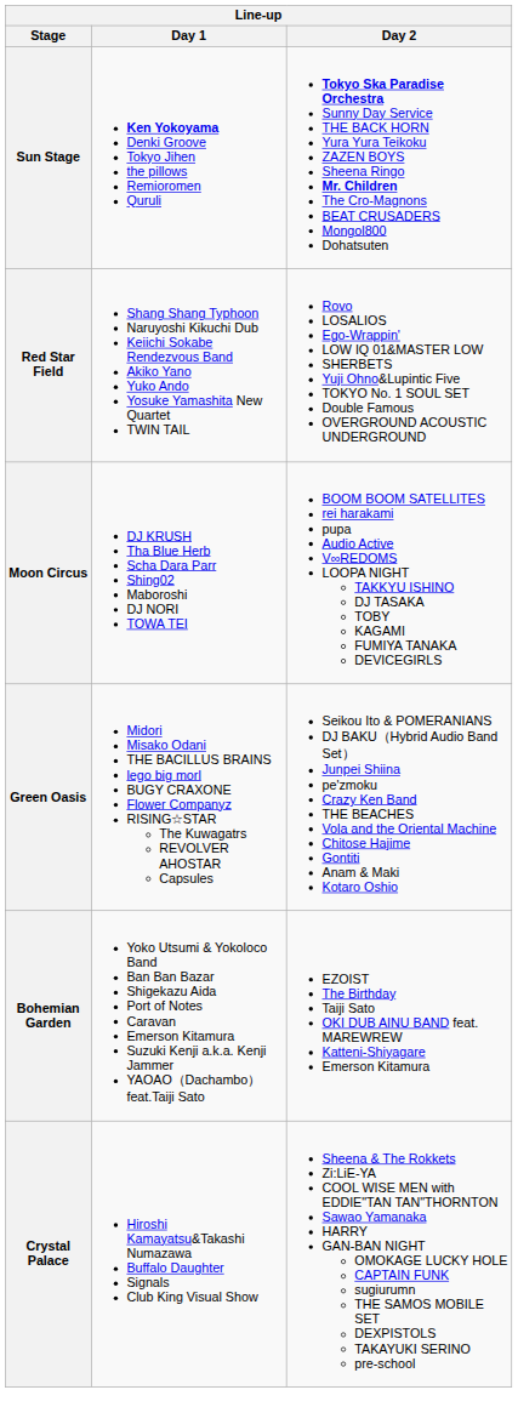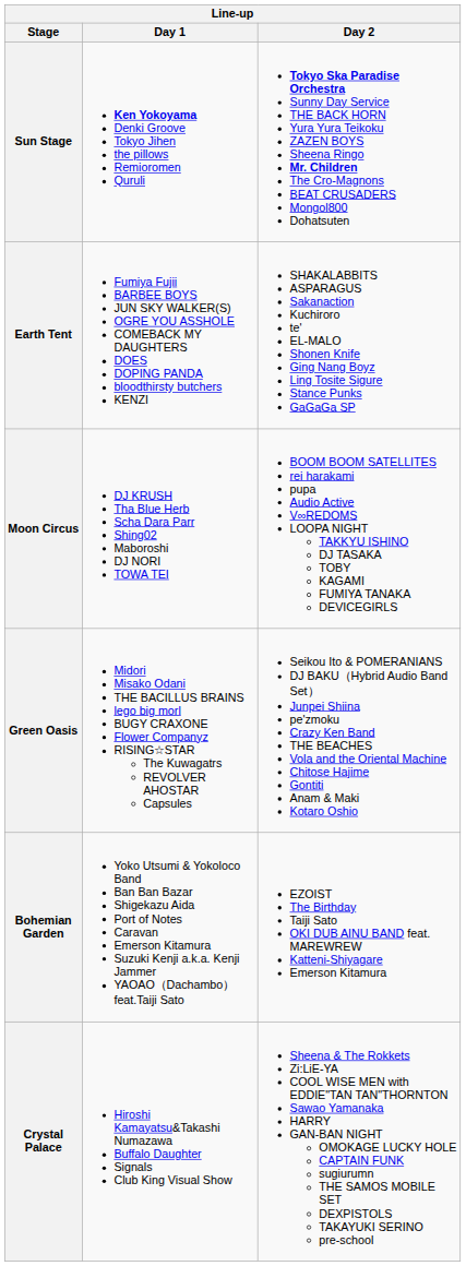 <table class="wikitable collapsible collapsed" style="clear:none; margin:0 auto; padding:0 auto;width:100%">
 <tr>
 <th colspan="3">Line-up</th>
 </tr>
 <tr>
 <th>Stage</th>
 <th>Day 1</th>
 <th>Day 2</th>
 </tr>
 <tr>
 <th>Sun Stage</th>
 <td><br><ul><li><strong><a href='#'>Ken Yokoyama</a></strong></li><li><a href='#'>Denki Groove</a></li><li><a href='#'>Tokyo Jihen</a></li><li><a href='#'>the pillows</a></li><li><a href='#'>Remioromen</a></li><li><a href='#'>Quruli</a></li></ul></td>
 <td><br><ul><li><strong><a href='#'>Tokyo Ska Paradise Orchestra</a></strong></li><li><a href='#'>Sunny Day Service</a></li><li><a href='#'>THE BACK HORN</a></li><li><a href='#'>Yura Yura Teikoku</a></li><li><a href='#'>ZAZEN BOYS</a></li><li><a href='#'>Sheena Ringo</a></li><li><strong><a href='#'>Mr. Children</a></strong></li><li><a href='#'>The Cro-Magnons</a></li><li><a href='#'>BEAT CRUSADERS</a></li><li><a href='#'>Mongol800</a></li><li>Dohatsuten</li></ul></td>
 </tr>
 <tr>
-<th>Red Star Field</th>
-<td><br><ul><li><a href='#'>Shang Shang Typhoon</a></li><li>Naruyoshi Kikuchi Dub</li><li><a href='#'>Keiichi Sokabe Rendezvous Band</a></li><li><a href='#'>Akiko Yano</a></li><li><a href='#'>Yuko Ando</a></li><li><a href='#'>Yosuke Yamashita</a> New Quartet</li><li>TWIN TAIL</li></ul></td>
-<td><br><ul><li><a href='#'>Rovo</a></li><li>LOSALIOS</li><li><a href='#'>Ego-Wrappin'</a></li><li>LOW IQ 01&MASTER LOW</li><li>SHERBETS</li><li><a href='#'>Yuji Ohno</a>&Lupintic Five</li><li>TOKYO No. 1 SOUL SET</li><li>Double Famous</li><li>OVERGROUND ACOUSTIC UNDERGROUND</li></ul></td>
+<th>Earth Tent</th>
+<td><br><ul><li><a href='#'>Fumiya Fujii</a></li><li><a href='#'>BARBEE BOYS</a></li><li>JUN SKY WALKER(S)</li><li><a href='#'>OGRE YOU ASSHOLE</a></li><li>COMEBACK MY DAUGHTERS</li><li><a href='#'>DOES</a></li><li><a href='#'>DOPING PANDA</a></li><li><a href='#'>bloodthirsty butchers</a></li><li>KENZI</li></ul></td>
+<td><br><ul><li>SHAKALABBITS</li><li>ASPARAGUS</li><li><a href='#'>Sakanaction</a></li><li>Kuchiroro</li><li>te'</li><li>EL-MALO</li><li><a href='#'>Shonen Knife</a></li><li><a href='#'>Ging Nang Boyz</a></li><li><a href='#'>Ling Tosite Sigure</a></li><li><a href='#'>Stance Punks</a></li><li><a href='#'>GaGaGa SP</a></li></ul></td>
 </tr>
 <tr>
 <th>Moon Circus</th>
 <td><br><ul><li><a href='#'>DJ KRUSH</a></li><li><a href='#'>Tha Blue Herb</a></li><li><a href='#'>Scha Dara Parr</a></li><li><a href='#'>Shing02</a></li><li>Maboroshi</li><li>DJ NORI</li><li><a href='#'>TOWA TEI</a></li></ul></td>
 <td><br><ul><li><a href='#'>BOOM BOOM SATELLITES</a></li><li><a href='#'>rei harakami</a></li><li>pupa</li><li><a href='#'>Audio Active</a></li><li><a href='#'>V∞REDOMS</a></li><li>LOOPA NIGHT<ul><li><a href='#'>TAKKYU ISHINO</a></li><li>DJ TASAKA</li><li>TOBY</li><li>KAGAMI</li><li>FUMIYA TANAKA</li><li>DEVICEGIRLS</li></ul></li></ul></td>
 </tr>
 <tr>
 <th>Green Oasis</th>
 <td><br><ul><li><a href='#'>Midori</a></li><li><a href='#'>Misako Odani</a></li><li>THE BACILLUS BRAINS</li><li><a href='#'>lego big morl</a></li><li>BUGY CRAXONE</li><li><a href='#'>Flower Companyz</a></li><li>RISING☆STAR<ul><li>The Kuwagatrs</li><li>REVOLVER AHOSTAR</li><li>Capsules</li></ul></li></ul></td>
 <td><br><ul><li>Seikou Ito & POMERANIANS</li><li>DJ BAKU（Hybrid Audio Band Set）</li><li><a href='#'>Junpei Shiina</a></li><li>pe'zmoku</li><li><a href='#'>Crazy Ken Band</a></li><li>THE BEACHES</li><li><a href='#'>Vola and the Oriental Machine</a></li><li><a href='#'>Chitose Hajime</a></li><li><a href='#'>Gontiti</a></li><li>Anam & Maki</li><li><a href='#'>Kotaro Oshio</a></li></ul></td>
 </tr>
 <tr>
 <th>Bohemian Garden</th>
 <td><br><ul><li>Yoko Utsumi & Yokoloco Band</li><li>Ban Ban Bazar</li><li>Shigekazu Aida</li><li>Port of Notes</li><li>Caravan</li><li>Emerson Kitamura</li><li>Suzuki Kenji a.k.a. Kenji Jammer</li><li>YAOAO（Dachambo）feat.Taiji Sato</li></ul></td>
 <td><br><ul><li>EZOIST</li><li><a href='#'>The Birthday</a></li><li>Taiji Sato</li><li><a href='#'>OKI DUB AINU BAND</a> feat. MAREWREW</li><li><a href='#'>Katteni-Shiyagare</a></li><li>Emerson Kitamura</li></ul></td>
 </tr>
 <tr>
 <th>Crystal Palace</th>
 <td><br><ul><li><a href='#'>Hiroshi Kamayatsu</a>&Takashi Numazawa</li><li><a href='#'>Buffalo Daughter</a></li><li>Signals</li><li>Club King Visual Show</li></ul></td>
 <td><br><ul><li><a href='#'>Sheena & The Rokkets</a></li><li>Zi:LiE-YA</li><li>COOL WISE MEN with EDDIE"TAN TAN"THORNTON</li><li><a href='#'>Sawao Yamanaka</a></li><li>HARRY</li><li>GAN-BAN NIGHT<ul><li>OMOKAGE LUCKY HOLE</li><li><a href='#'>CAPTAIN FUNK</a></li><li>sugiurumn</li><li>THE SAMOS MOBILE SET</li><li>DEXPISTOLS</li><li>TAKAYUKI SERINO</li><li>pre-school</li></ul></li></ul></td>
 </tr>
 </table>
